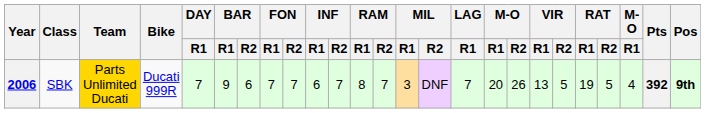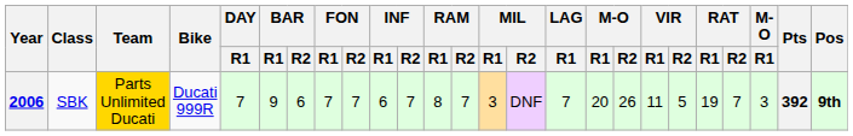 <table class="wikitable" style="font-size: 85%; text-align: center">
 <tr valign="top">
 <th valign="middle" style="width: 40px;" rowspan=2>Year</th>
 <th valign="middle" style="width: 40px;" rowspan=2>Class</th>
 <th valign="middle" style="width: 120px;" rowspan=2>Team</th>
 <th valign="middle" style="width: 100px;" rowspan=2>Bike</th>
 <th>DAY<br></th>
 <th colspan=2>BAR<br></th>
 <th colspan=2>FON<br></th>
 <th colspan=2>INF<br></th>
 <th colspan=2>RAM<br></th>
 <th colspan=2>MIL<br></th>
 <th>LAG<br></th>
 <th colspan=2>M-O<br></th>
 <th colspan=2>VIR<br></th>
 <th colspan=2>RAT<br></th>
 <th>M-O<br></th>
 <th valign="middle" rowspan=2>Pts</th>
 <th valign="middle" rowspan=2>Pos</th>
 </tr>
 <tr>
 <th>R1</th>
 <th>R1</th>
 <th>R2</th>
 <th>R1</th>
 <th>R2</th>
 <th>R1</th>
 <th>R2</th>
 <th>R1</th>
 <th>R2</th>
 <th>R1</th>
 <th>R2</th>
 <th>R1</th>
 <th>R1</th>
 <th>R2</th>
 <th>R1</th>
 <th>R2</th>
 <th>R1</th>
 <th>R2</th>
 <th>R1</th>
 </tr>
 <tr>
 <th><a href='#'>2006</a></th>
 <td><a href='#'>SBK</a></td>
 <td style="background: gold;">Parts Unlimited Ducati</td>
 <td><a href='#'>Ducati 999R</a></td>
 <td style="background:#dfffdf;">7</td>
 <td style="background:#dfffdf;">9</td>
 <td style="background:#dfffdf;">6</td>
 <td style="background:#dfffdf;">7</td>
 <td style="background:#dfffdf;">7</td>
 <td style="background:#dfffdf;">6</td>
 <td style="background:#dfffdf;">7</td>
 <td style="background:#dfffdf;">8</td>
 <td style="background:#dfffdf;">7</td>
 <td style="background:#ffdf9f;">3</td>
 <td style="background:#efcfff;">DNF</td>
 <td style="background:#dfffdf;">7</td>
 <td style="background:#dfffdf;">20</td>
 <td style="background:#dfffdf;">26</td>
-<td style="background:#dfffdf;">13</td>
+<td style="background:#dfffdf;">11</td>
 <td style="background:#dfffdf;">5</td>
 <td style="background:#dfffdf;">19</td>
-<td style="background:#dfffdf;">5</td>
-<td style="background:#dfffdf;">4</td>
+<td style="background:#dfffdf;">7</td>
+<td style="background:#dfffdf;">3</td>
 <th>392</th>
 <td style="background:#dfffdf;"><strong>9th</strong></td>
 </tr>
 </table>
